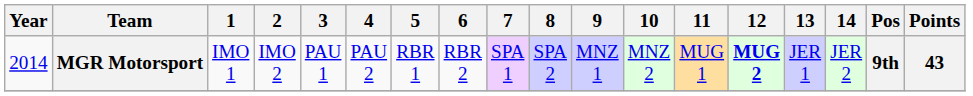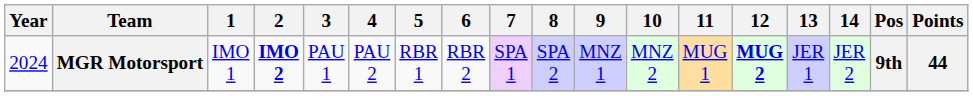 <table class="wikitable" style="text-align:center; font-size:85%">
 <tr>
 <th>Year</th>
 <th>Team</th>
 <th>1</th>
 <th>2</th>
 <th>3</th>
 <th>4</th>
 <th>5</th>
 <th>6</th>
 <th>7</th>
 <th>8</th>
 <th>9</th>
 <th>10</th>
 <th>11</th>
 <th>12</th>
 <th>13</th>
 <th>14</th>
 <th>Pos</th>
 <th>Points</th>
 </tr>
 <tr>
-<td><a href='#'>2014</a></td>
+<td><a href='#'>2024</a></td>
 <th>MGR Motorsport</th>
 <td><a href='#'>IMO<br>1</a></td>
-<td><a href='#'>IMO<br>2</a></td>
+<td><strong><a href='#'>IMO<br>2</a></strong></td>
 <td><a href='#'>PAU<br>1</a></td>
 <td><a href='#'>PAU<br>2</a></td>
 <td><a href='#'>RBR<br>1</a></td>
 <td><a href='#'>RBR<br>2</a></td>
 <td style="background:#EFCFFF;"><a href='#'>SPA<br>1</a><br></td>
 <td style="background:#CFCFFF;"><a href='#'>SPA<br>2</a><br></td>
 <td style="background:#CFCFFF;"><a href='#'>MNZ<br>1</a><br></td>
 <td style="background:#DFFFDF;"><a href='#'>MNZ<br>2</a><br></td>
 <td style="background:#FFDF9F;"><a href='#'>MUG<br>1</a><br></td>
 <td style="background:#DFFFDF;"><strong><a href='#'>MUG<br>2</a><br></strong></td>
 <td style="background:#CFCFFF;"><a href='#'>JER<br>1</a><br></td>
 <td style="background:#DFFFDF;"><a href='#'>JER<br>2</a><br></td>
 <th>9th</th>
-<th>43</th>
+<th>44</th>
 </tr>
 <tr>
 </tr>
 </table>
